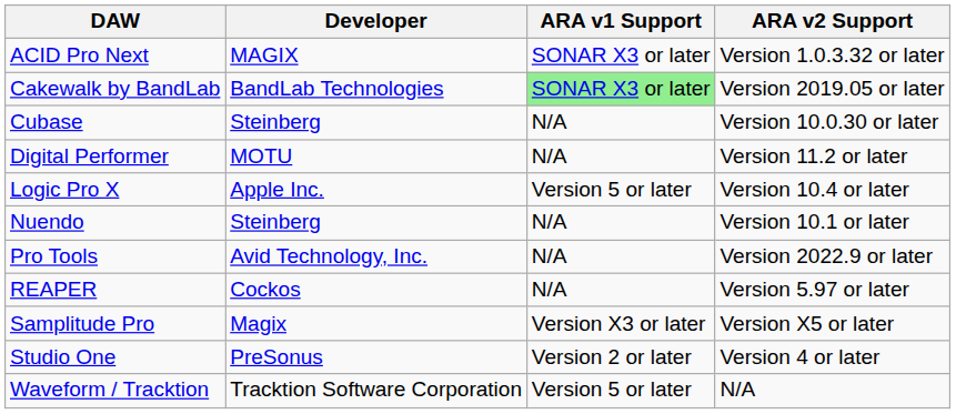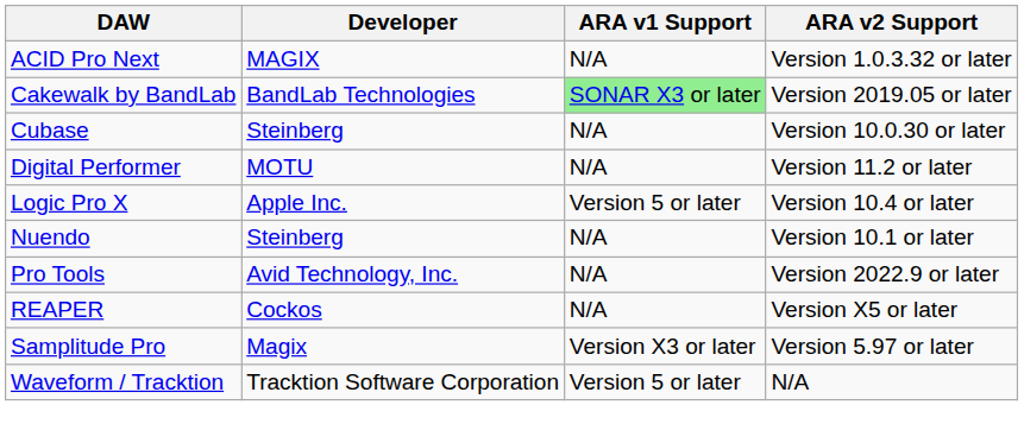 <table class="wikitable">
 <tr>
 <th>DAW</th>
 <th>Developer</th>
 <th>ARA v1 Support</th>
 <th>ARA v2 Support</th>
 </tr>
 <tr>
 <td><a href='#'>ACID Pro Next</a></td>
 <td><a href='#'>MAGIX</a></td>
-<td><a href='#'>SONAR X3</a> or later</td>
+<td>N/A</td>
 <td>Version 1.0.3.32 or later</td>
 </tr>
 <tr>
 <td><a href='#'>Cakewalk by BandLab</a></td>
 <td><a href='#'>BandLab Technologies</a></td>
 <td style="background: lightgreen;"><a href='#'>SONAR X3</a> or later</td>
 <td>Version 2019.05 or later</td>
 </tr>
 <tr>
 <td><a href='#'>Cubase</a></td>
 <td><a href='#'>Steinberg</a></td>
 <td>N/A</td>
 <td>Version 10.0.30 or later</td>
 </tr>
 <tr>
 <td><a href='#'>Digital Performer</a></td>
 <td><a href='#'>MOTU</a></td>
 <td>N/A</td>
 <td>Version 11.2 or later</td>
 </tr>
 <tr>
 <td><a href='#'>Logic Pro X</a></td>
 <td><a href='#'>Apple Inc.</a></td>
 <td>Version 5 or later</td>
 <td>Version 10.4 or later</td>
 </tr>
 <tr>
 <td><a href='#'>Nuendo</a></td>
 <td><a href='#'>Steinberg</a></td>
 <td>N/A</td>
 <td>Version 10.1 or later</td>
 </tr>
 <tr>
 <td><a href='#'>Pro Tools</a></td>
 <td><a href='#'>Avid Technology, Inc.</a></td>
 <td>N/A</td>
 <td>Version 2022.9 or later</td>
 </tr>
 <tr>
 <td><a href='#'>REAPER</a></td>
 <td><a href='#'>Cockos</a></td>
 <td>N/A</td>
-<td>Version 5.97 or later</td>
+<td>Version X5 or later</td>
 </tr>
 <tr>
 <td><a href='#'>Samplitude Pro</a></td>
 <td><a href='#'>Magix</a></td>
 <td>Version X3 or later</td>
-<td>Version X5 or later</td>
-</tr>
-<tr>
-<td><a href='#'>Studio One</a></td>
-<td><a href='#'>PreSonus</a></td>
-<td>Version 2 or later</td>
-<td>Version 4 or later</td>
+<td>Version 5.97 or later</td>
 </tr>
 <tr>
 <td><a href='#'>Waveform / Tracktion</a></td>
 <td>Tracktion Software Corporation</td>
 <td>Version 5 or later</td>
 <td>N/A</td>
 </tr>
 </table>
